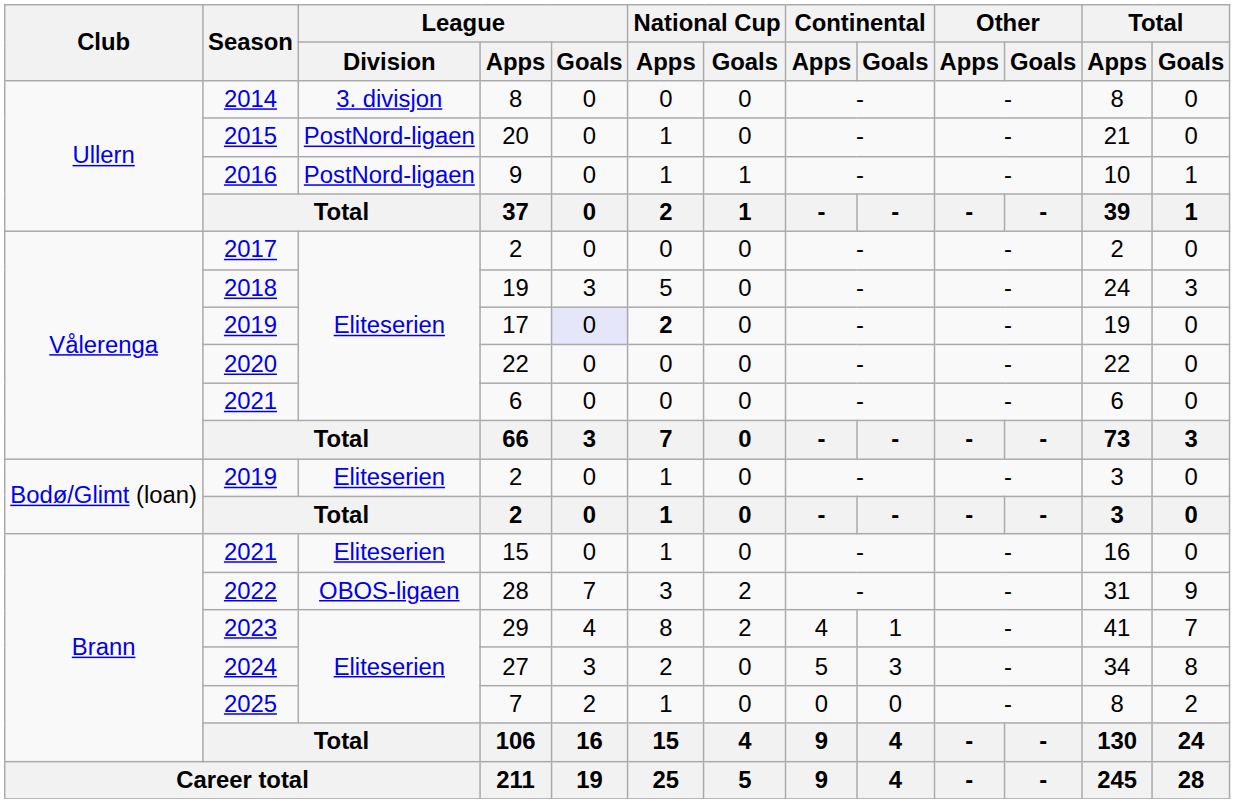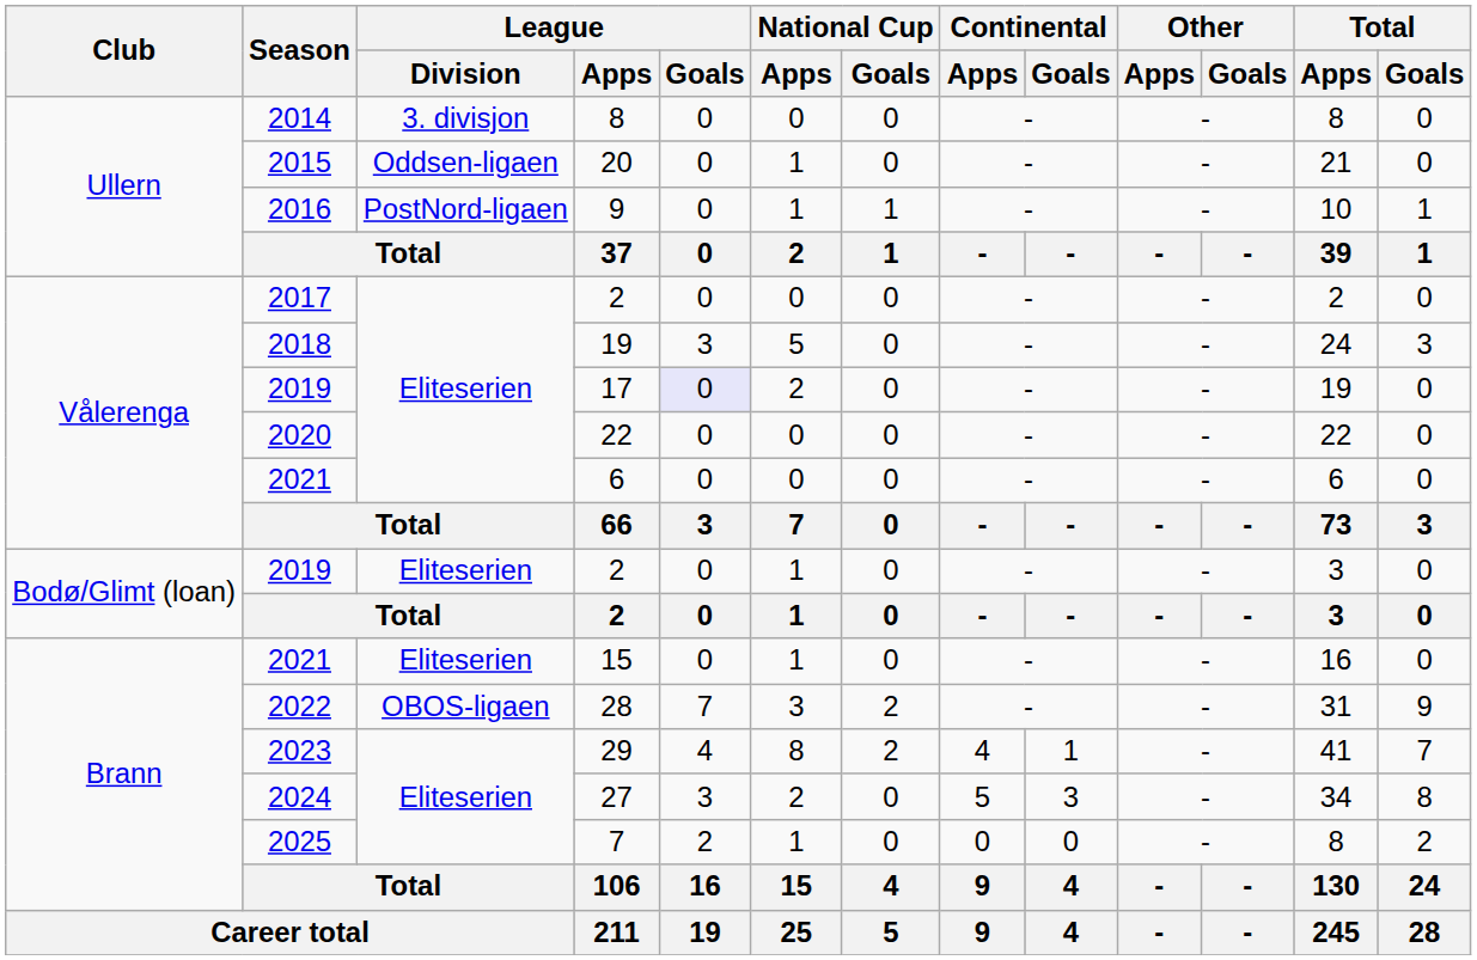 <table class="wikitable" style="text-align: center;">
 <tr>
 <th rowspan="2">Club</th>
 <th rowspan="2">Season</th>
 <th colspan="3">League</th>
 <th colspan="2">National Cup</th>
 <th colspan="2">Continental</th>
 <th colspan="2">Other</th>
 <th colspan="2">Total</th>
 </tr>
 <tr>
 <th>Division</th>
 <th>Apps</th>
 <th>Goals</th>
 <th>Apps</th>
 <th>Goals</th>
 <th>Apps</th>
 <th>Goals</th>
 <th>Apps</th>
 <th>Goals</th>
 <th>Apps</th>
 <th>Goals</th>
 </tr>
 <tr>
 <td rowspan="4"><a href='#'>Ullern</a></td>
 <td><a href='#'>2014</a></td>
 <td rowspan="1"><a href='#'>3. divisjon</a></td>
 <td>8</td>
 <td>0</td>
 <td>0</td>
 <td>0</td>
 <td colspan="2">-</td>
 <td colspan="2">-</td>
 <td>8</td>
 <td>0</td>
 </tr>
 <tr>
 <td><a href='#'>2015</a></td>
-<td rowspan="1"><a href='#'>PostNord-ligaen</a></td>
+<td rowspan="1"><a href='#'>Oddsen-ligaen</a></td>
 <td>20</td>
 <td>0</td>
 <td>1</td>
 <td>0</td>
 <td colspan="2">-</td>
 <td colspan="2">-</td>
 <td>21</td>
 <td>0</td>
 </tr>
 <tr>
 <td><a href='#'>2016</a></td>
 <td rowspan="1"><a href='#'>PostNord-ligaen</a></td>
 <td>9</td>
 <td>0</td>
 <td>1</td>
 <td>1</td>
 <td colspan="2">-</td>
 <td colspan="2">-</td>
 <td>10</td>
 <td>1</td>
 </tr>
 <tr>
 <th colspan="2">Total</th>
 <th>37</th>
 <th>0</th>
 <th>2</th>
 <th>1</th>
 <th>-</th>
 <th>-</th>
 <th>-</th>
 <th>-</th>
 <th>39</th>
 <th>1</th>
 </tr>
 <tr>
 <td rowspan="6"><a href='#'>Vålerenga</a></td>
 <td><a href='#'>2017</a></td>
 <td rowspan="5"><a href='#'>Eliteserien</a></td>
 <td>2</td>
 <td>0</td>
 <td>0</td>
 <td>0</td>
 <td colspan="2">-</td>
 <td colspan="2">-</td>
 <td>2</td>
 <td>0</td>
 </tr>
 <tr>
 <td><a href='#'>2018</a></td>
 <td>19</td>
 <td>3</td>
 <td>5</td>
 <td>0</td>
 <td colspan="2">-</td>
 <td colspan="2">-</td>
 <td>24</td>
 <td>3</td>
 </tr>
 <tr>
 <td><a href='#'>2019</a></td>
 <td>17</td>
 <td style="background: lavender;">0</td>
-<td><strong>2</strong></td>
+<td>2</td>
 <td>0</td>
 <td colspan="2">-</td>
 <td colspan="2">-</td>
 <td>19</td>
 <td>0</td>
 </tr>
 <tr>
 <td><a href='#'>2020</a></td>
 <td>22</td>
 <td>0</td>
 <td>0</td>
 <td>0</td>
 <td colspan="2">-</td>
 <td colspan="2">-</td>
 <td>22</td>
 <td>0</td>
 </tr>
 <tr>
 <td><a href='#'>2021</a></td>
 <td>6</td>
 <td>0</td>
 <td>0</td>
 <td>0</td>
 <td colspan="2">-</td>
 <td colspan="2">-</td>
 <td>6</td>
 <td>0</td>
 </tr>
 <tr>
 <th colspan="2">Total</th>
 <th>66</th>
 <th>3</th>
 <th>7</th>
 <th>0</th>
 <th>-</th>
 <th>-</th>
 <th>-</th>
 <th>-</th>
 <th>73</th>
 <th>3</th>
 </tr>
 <tr>
 <td rowspan="2"><a href='#'>Bodø/Glimt</a> (loan)</td>
 <td><a href='#'>2019</a></td>
 <td rowspan="1"><a href='#'>Eliteserien</a></td>
 <td>2</td>
 <td>0</td>
 <td>1</td>
 <td>0</td>
 <td colspan="2">-</td>
 <td colspan="2">-</td>
 <td>3</td>
 <td>0</td>
 </tr>
 <tr>
 <th colspan="2">Total</th>
 <th>2</th>
 <th>0</th>
 <th>1</th>
 <th>0</th>
 <th>-</th>
 <th>-</th>
 <th>-</th>
 <th>-</th>
 <th>3</th>
 <th>0</th>
 </tr>
 <tr>
 <td rowspan="6"><a href='#'>Brann</a></td>
 <td><a href='#'>2021</a></td>
 <td rowspan="1"><a href='#'>Eliteserien</a></td>
 <td>15</td>
 <td>0</td>
 <td>1</td>
 <td>0</td>
 <td colspan="2">-</td>
 <td colspan="2">-</td>
 <td>16</td>
 <td>0</td>
 </tr>
 <tr>
 <td><a href='#'>2022</a></td>
 <td rowspan="1"><a href='#'>OBOS-ligaen</a></td>
 <td>28</td>
 <td>7</td>
 <td>3</td>
 <td>2</td>
 <td colspan="2">-</td>
 <td colspan="2">-</td>
 <td>31</td>
 <td>9</td>
 </tr>
 <tr>
 <td><a href='#'>2023</a></td>
 <td rowspan="3"><a href='#'>Eliteserien</a></td>
 <td>29</td>
 <td>4</td>
 <td>8</td>
 <td>2</td>
 <td>4</td>
 <td>1</td>
 <td colspan="2">-</td>
 <td>41</td>
 <td>7</td>
 </tr>
 <tr>
 <td><a href='#'>2024</a></td>
 <td>27</td>
 <td>3</td>
 <td>2</td>
 <td>0</td>
 <td>5</td>
 <td>3</td>
 <td colspan="2">-</td>
 <td>34</td>
 <td>8</td>
 </tr>
 <tr>
 <td><a href='#'>2025</a></td>
 <td>7</td>
 <td>2</td>
 <td>1</td>
 <td>0</td>
 <td>0</td>
 <td>0</td>
 <td colspan="2">-</td>
 <td>8</td>
 <td>2</td>
 </tr>
 <tr>
 <th colspan="2">Total</th>
 <th>106</th>
 <th>16</th>
 <th>15</th>
 <th>4</th>
 <th>9</th>
 <th>4</th>
 <th>-</th>
 <th>-</th>
 <th>130</th>
 <th>24</th>
 </tr>
 <tr>
 <th colspan="3">Career total</th>
 <th>211</th>
 <th>19</th>
 <th>25</th>
 <th>5</th>
 <th>9</th>
 <th>4</th>
 <th>-</th>
 <th>-</th>
 <th>245</th>
 <th>28</th>
 </tr>
 </table>
